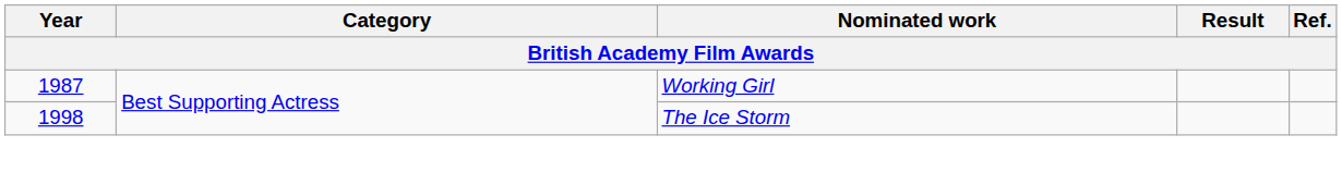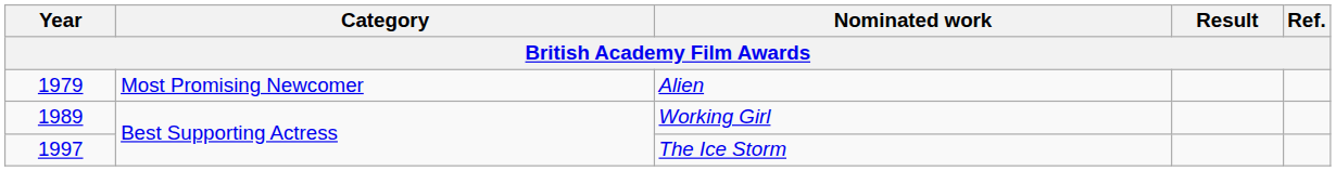 <table class=wikitable>
 <tr>
 <th scope="col" style="width:5em;">Year</th>
 <th scope="col" style="width:26em;">Category</th>
 <th scope="col" style="width:25em;">Nominated work</th>
 <th scope="col" style="width:5em;">Result</th>
 <th>Ref.</th>
 </tr>
 <tr>
 <th colspan=5><a href='#'>British Academy Film Awards</a></th>
 </tr>
 <tr>
-<td style="text-align:center;"><a href='#'>1987</a></td>
+<td style="text-align:center;"><a href='#'>1979</a></td>
+<td><a href='#'>Most Promising Newcomer</a></td>
+<td><em><a href='#'>Alien</a></em></td>
+<td></td>
+<td style="text-align:center;"></td>
+</tr>
+<tr>
+<td style="text-align:center;"><a href='#'>1989</a></td>
 <td rowspan="2"><a href='#'>Best Supporting Actress</a></td>
 <td><em><a href='#'>Working Girl</a></em></td>
 <td></td>
 <td style="text-align:center;"></td>
 </tr>
 <tr>
-<td style="text-align:center;"><a href='#'>1998</a></td>
+<td style="text-align:center;"><a href='#'>1997</a></td>
 <td><em><a href='#'>The Ice Storm</a></em></td>
 <td></td>
 <td style="text-align:center;"></td>
 </tr>
 </table>
